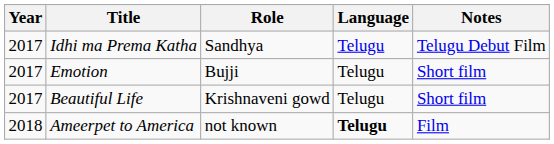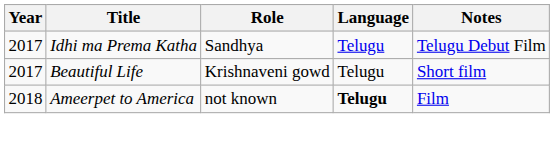 <table class="wikitable">
 <tr>
 <th>Year</th>
 <th>Title</th>
 <th>Role</th>
 <th>Language</th>
 <th>Notes</th>
 </tr>
 <tr>
 <td>2017</td>
 <td><em>Idhi ma Prema Katha</em></td>
 <td>Sandhya</td>
 <td><a href='#'>Telugu</a></td>
 <td><a href='#'>Telugu Debut</a> Film</td>
 </tr>
 <tr>
 <td>2017</td>
-<td><em>Emotion</em></td>
-<td>Bujji</td>
-<td>Telugu</td>
-<td><a href='#'>Short film</a></td>
-</tr>
-<tr>
-<td>2017</td>
 <td><em>Beautiful Life</em></td>
 <td>Krishnaveni gowd</td>
 <td>Telugu</td>
 <td><a href='#'>Short film</a></td>
 </tr>
 <tr>
 <td>2018</td>
 <td><em>Ameerpet to America</em></td>
 <td>not known</td>
 <td><strong>Telugu</strong></td>
 <td><a href='#'>Film</a></td>
 </tr>
 </table>
